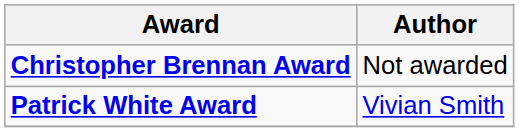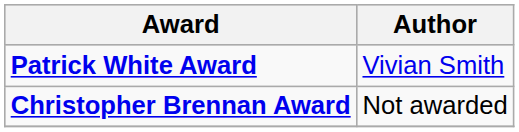 <table class="wikitable">
 <tr>
 <th>Award</th>
 <th>Author</th>
 </tr>
 <tr>
+<td><strong><a href='#'>Patrick White Award</a></strong></td>
+<td><a href='#'>Vivian Smith</a></td>
+</tr>
+<tr>
 <td><strong><a href='#'>Christopher Brennan Award</a></strong></td>
 <td>Not awarded</td>
 </tr>
 <tr>
-<td><strong><a href='#'>Patrick White Award</a></strong></td>
-<td><a href='#'>Vivian Smith</a></td>
-</tr>
-<tr>
 </tr>
 </table>
